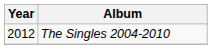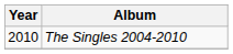 <table class="wikitable">
 <tr>
 <th align="center" width="10">Year</th>
 <th align="center" width="210">Album</th>
 </tr>
 <tr>
-<td align="center">2012</td>
+<td align="center">2010</td>
 <td><em>The Singles 2004-2010</em></td>
 </tr>
 <tr>
 </tr>
 </table>
